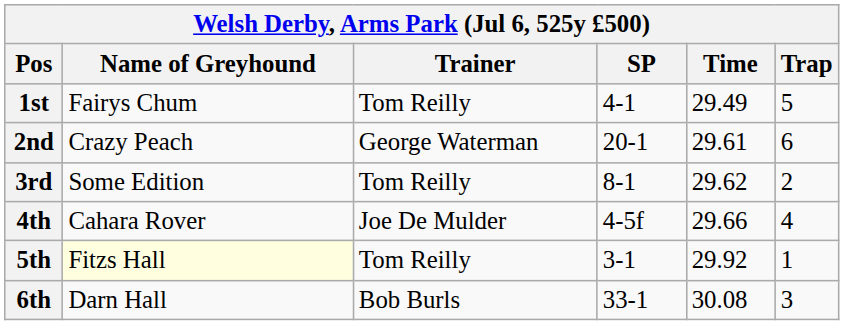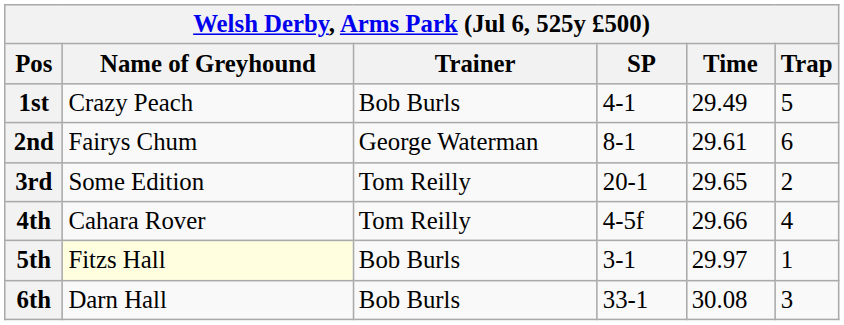 <table class="wikitable">
 <tr>
 <th colspan="6"><a href='#'>Welsh Derby</a>, <a href='#'>Arms Park</a> (Jul 6, 525y £500)</th>
 </tr>
 <tr>
 <th width=30>Pos</th>
 <th width=180>Name of Greyhound</th>
 <th width=150>Trainer</th>
 <th width=50>SP</th>
 <th width=50>Time</th>
 <th width=30>Trap</th>
 </tr>
 <tr>
 <th>1st</th>
-<td>Fairys Chum</td>
-<td>Tom Reilly</td>
+<td>Crazy Peach</td>
+<td>Bob Burls</td>
 <td>4-1</td>
 <td>29.49</td>
 <td>5</td>
 </tr>
 <tr>
 <th>2nd</th>
-<td>Crazy Peach</td>
+<td>Fairys Chum</td>
 <td>George Waterman</td>
-<td>20-1</td>
+<td>8-1</td>
 <td>29.61</td>
 <td>6</td>
 </tr>
 <tr>
 <th>3rd</th>
 <td>Some Edition</td>
 <td>Tom Reilly</td>
-<td>8-1</td>
-<td>29.62</td>
+<td>20-1</td>
+<td>29.65</td>
 <td>2</td>
 </tr>
 <tr>
 <th>4th</th>
 <td>Cahara Rover</td>
-<td>Joe De Mulder</td>
+<td>Tom Reilly</td>
 <td>4-5f</td>
 <td>29.66</td>
 <td>4</td>
 </tr>
 <tr>
 <th>5th</th>
 <td style="background: lightyellow;">Fitzs Hall</td>
-<td>Tom Reilly</td>
+<td>Bob Burls</td>
 <td>3-1</td>
-<td>29.92</td>
+<td>29.97</td>
 <td>1</td>
 </tr>
 <tr>
 <th>6th</th>
 <td>Darn Hall</td>
 <td>Bob Burls</td>
 <td>33-1</td>
 <td>30.08</td>
 <td>3</td>
 </tr>
 </table>
